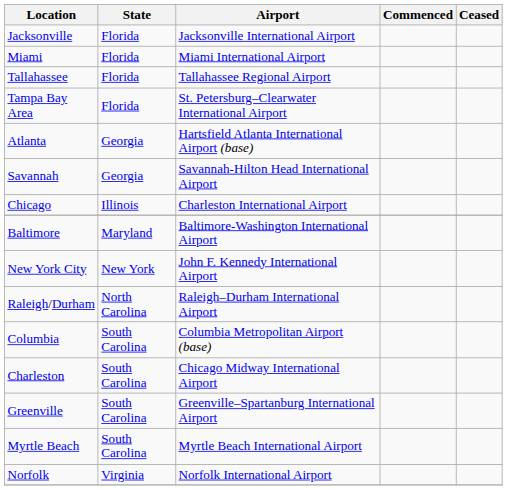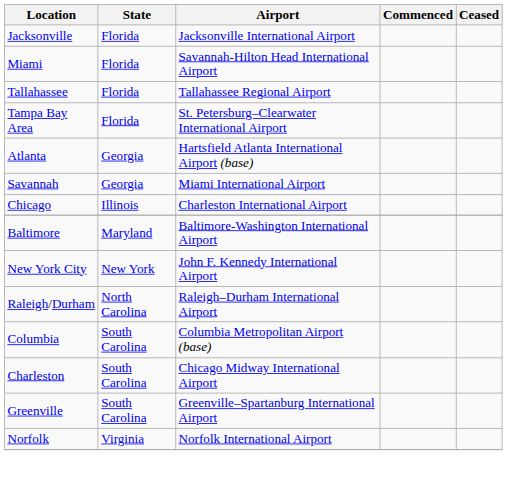 <table class="wikitable sortable">
 <tr>
 <th>Location</th>
 <th>State</th>
 <th>Airport</th>
 <th>Commenced</th>
 <th>Ceased</th>
 </tr>
 <tr>
 <td><a href='#'>Jacksonville</a></td>
 <td><a href='#'>Florida</a></td>
 <td><a href='#'>Jacksonville International Airport</a></td>
 <td></td>
 <td></td>
 </tr>
 <tr>
 <td><a href='#'>Miami</a></td>
 <td><a href='#'>Florida</a></td>
-<td><a href='#'>Miami International Airport</a></td>
+<td><a href='#'>Savannah-Hilton Head International Airport</a></td>
 <td></td>
 <td></td>
 </tr>
 <tr>
 <td><a href='#'>Tallahassee</a></td>
 <td><a href='#'>Florida</a></td>
 <td><a href='#'>Tallahassee Regional Airport</a></td>
 <td></td>
 <td></td>
 </tr>
 <tr>
 <td><a href='#'>Tampa Bay Area</a></td>
 <td><a href='#'>Florida</a></td>
 <td><a href='#'>St. Petersburg–Clearwater International Airport</a></td>
 <td></td>
 <td></td>
 </tr>
 <tr>
 <td><a href='#'>Atlanta</a></td>
 <td><a href='#'>Georgia</a></td>
 <td><a href='#'>Hartsfield Atlanta International Airport</a> <em>(base)</em></td>
 <td></td>
 <td></td>
 </tr>
 <tr>
 <td><a href='#'>Savannah</a></td>
 <td><a href='#'>Georgia</a></td>
-<td><a href='#'>Savannah-Hilton Head International Airport</a></td>
+<td><a href='#'>Miami International Airport</a></td>
 <td></td>
 <td></td>
 </tr>
 <tr>
 <td><a href='#'>Chicago</a></td>
 <td><a href='#'>Illinois</a></td>
 <td><a href='#'>Charleston International Airport</a></td>
 <td></td>
 <td></td>
 </tr>
 <tr>
 </tr>
 <tr>
 <td><a href='#'>Baltimore</a></td>
 <td><a href='#'>Maryland</a></td>
 <td><a href='#'>Baltimore-Washington International Airport</a></td>
 <td></td>
 <td></td>
 </tr>
 <tr>
 <td><a href='#'>New York City</a></td>
 <td><a href='#'>New York</a></td>
 <td><a href='#'>John F. Kennedy International Airport</a></td>
 <td></td>
 <td></td>
 </tr>
 <tr>
 <td><a href='#'>Raleigh</a>/<a href='#'>Durham</a></td>
 <td><a href='#'>North Carolina</a></td>
 <td><a href='#'>Raleigh–Durham International Airport</a></td>
 <td></td>
 <td></td>
 </tr>
 <tr>
 <td><a href='#'>Columbia</a></td>
 <td><a href='#'>South Carolina</a></td>
 <td><a href='#'>Columbia Metropolitan Airport</a> <em>(base)</em></td>
 <td></td>
 <td></td>
 </tr>
 <tr>
 <td><a href='#'>Charleston</a></td>
 <td><a href='#'>South Carolina</a></td>
 <td><a href='#'>Chicago Midway International Airport</a></td>
 <td></td>
 <td></td>
 </tr>
 <tr>
 <td><a href='#'>Greenville</a></td>
 <td><a href='#'>South Carolina</a></td>
 <td><a href='#'>Greenville–Spartanburg International Airport</a></td>
 <td></td>
 <td></td>
 </tr>
 <tr>
-<td><a href='#'>Myrtle Beach</a></td>
-<td><a href='#'>South Carolina</a></td>
-<td><a href='#'>Myrtle Beach International Airport</a></td>
-<td></td>
-<td></td>
-</tr>
-<tr>
 <td><a href='#'>Norfolk</a></td>
 <td><a href='#'>Virginia</a></td>
 <td><a href='#'>Norfolk International Airport</a></td>
 <td></td>
 <td></td>
 </tr>
 <tr>
 </tr>
 </table>
